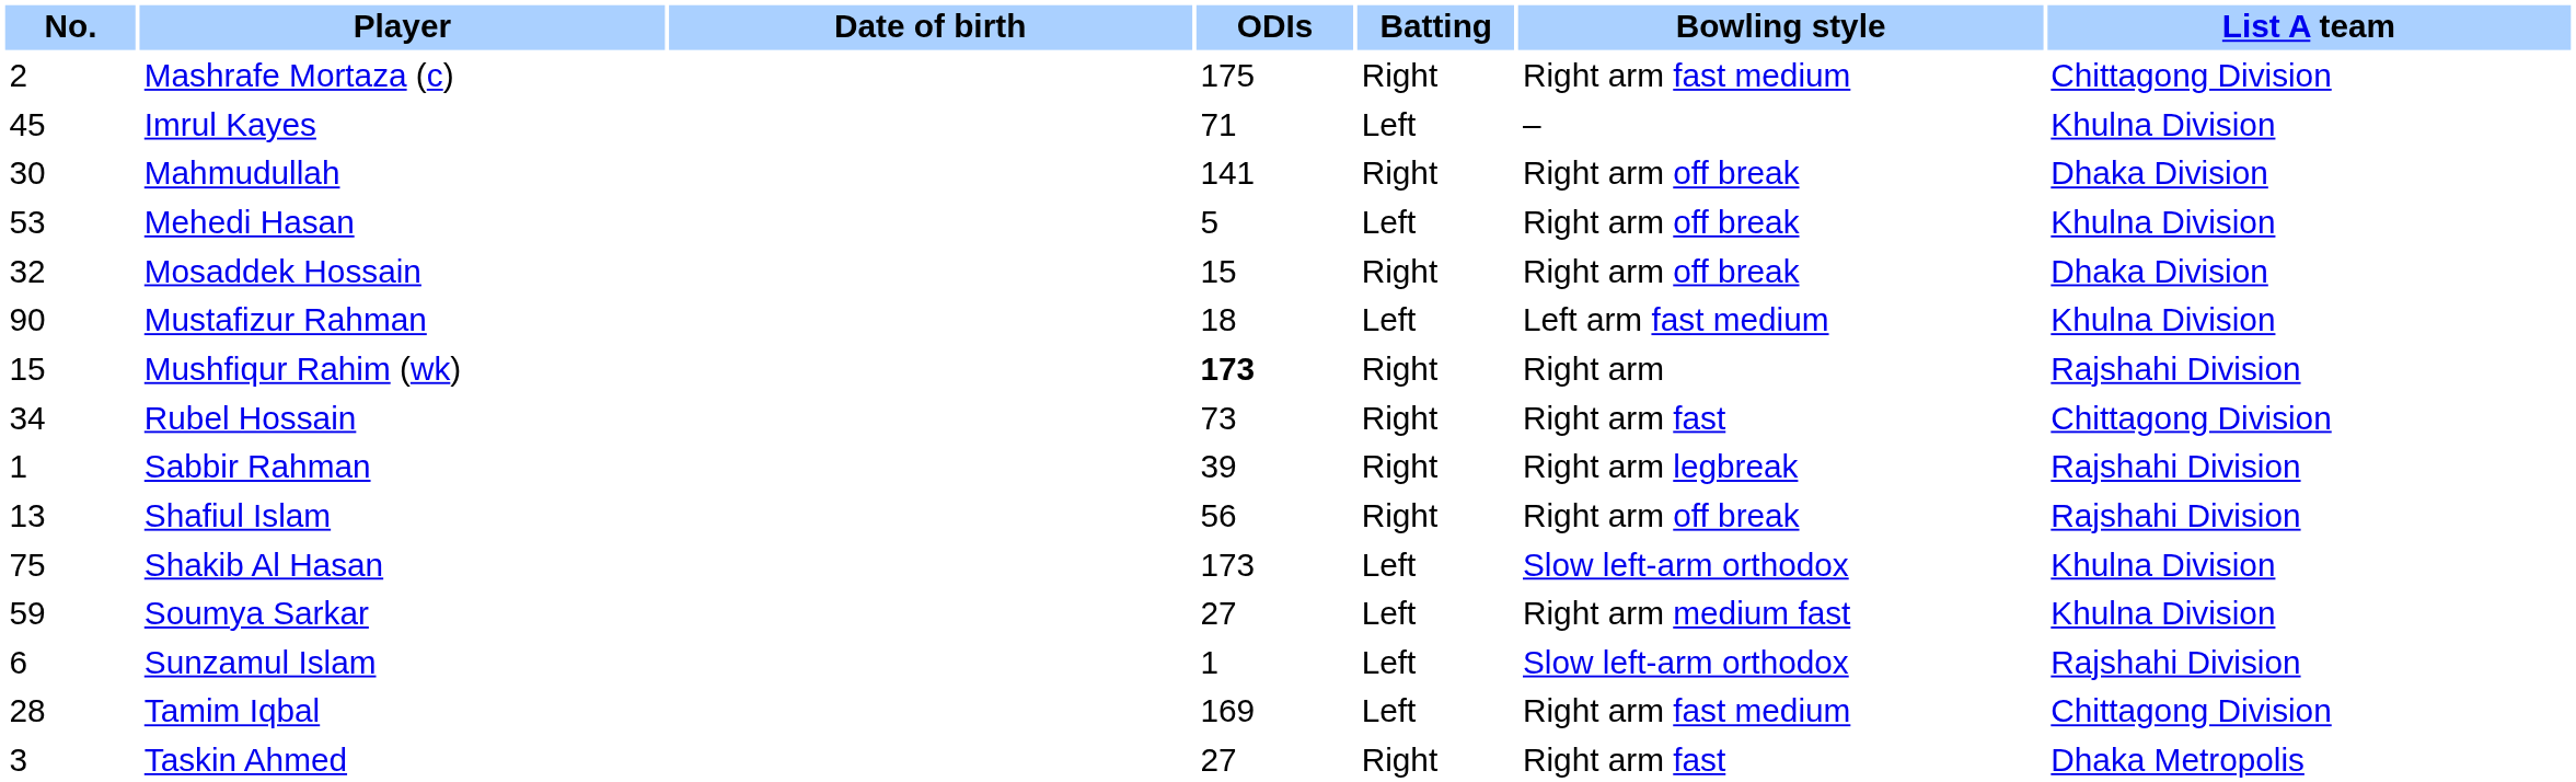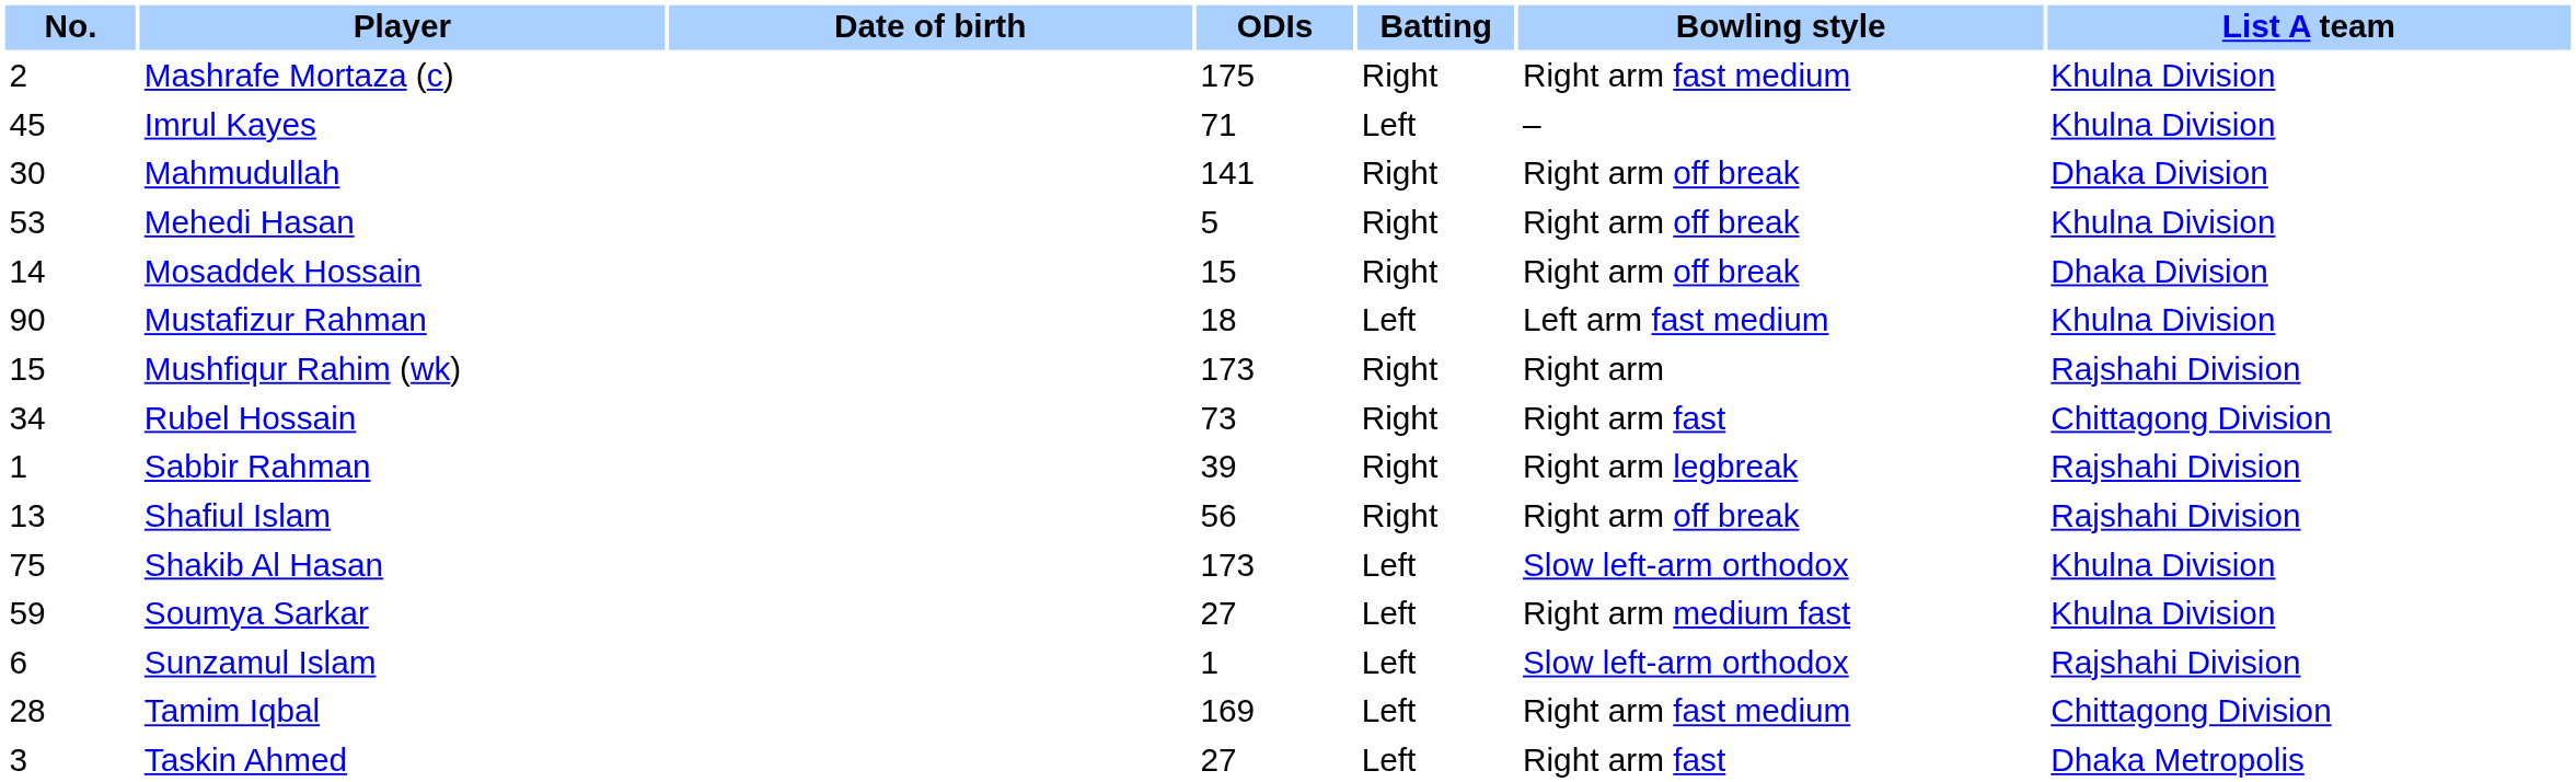 <table border="0" cellspacing="2" cellpadding="2" style="width:100%;">
 <tr style="background:#aad0ff;">
 <th width=5%>No.</th>
 <th width="20%">Player</th>
 <th width=20%>Date of birth</th>
 <th width=6%>ODIs</th>
 <th width=6%>Batting</th>
 <th width=20%>Bowling style</th>
 <th width=20%><a href='#'>List A</a> team</th>
 </tr>
 <tr>
 <td>2</td>
 <td><a href='#'>Mashrafe Mortaza</a> (<a href='#'>c</a>)</td>
 <td></td>
 <td>175</td>
 <td>Right</td>
 <td>Right arm <a href='#'>fast medium</a></td>
-<td> <a href='#'>Chittagong Division</a></td>
+<td> <a href='#'>Khulna Division</a></td>
 </tr>
 <tr>
 <td>45</td>
 <td><a href='#'>Imrul Kayes</a></td>
 <td></td>
 <td>71</td>
 <td>Left</td>
 <td>–</td>
 <td> <a href='#'>Khulna Division</a></td>
 </tr>
 <tr>
 <td>30</td>
 <td><a href='#'>Mahmudullah</a></td>
 <td></td>
 <td>141</td>
 <td>Right</td>
 <td>Right arm <a href='#'>off break</a></td>
 <td> <a href='#'>Dhaka Division</a></td>
 </tr>
 <tr>
 <td>53</td>
 <td><a href='#'>Mehedi Hasan</a></td>
 <td></td>
 <td>5</td>
-<td>Left</td>
+<td>Right</td>
 <td>Right arm <a href='#'>off break</a></td>
 <td> <a href='#'>Khulna Division</a></td>
 </tr>
 <tr>
-<td>32</td>
+<td>14</td>
 <td><a href='#'>Mosaddek Hossain</a></td>
 <td></td>
 <td>15</td>
 <td>Right</td>
 <td>Right arm <a href='#'>off break</a></td>
 <td> <a href='#'>Dhaka Division</a></td>
 </tr>
 <tr>
 <td>90</td>
 <td><a href='#'>Mustafizur Rahman</a></td>
 <td></td>
 <td>18</td>
 <td>Left</td>
 <td>Left arm <a href='#'>fast medium</a></td>
 <td> <a href='#'>Khulna Division</a></td>
 </tr>
 <tr>
 <td>15</td>
 <td><a href='#'>Mushfiqur Rahim</a> (<a href='#'>wk</a>)</td>
 <td></td>
-<td><strong>173</strong></td>
+<td>173</td>
 <td>Right</td>
 <td>Right arm</td>
 <td> <a href='#'>Rajshahi Division</a></td>
 </tr>
 <tr>
 <td>34</td>
 <td><a href='#'>Rubel Hossain</a></td>
 <td></td>
 <td>73</td>
 <td>Right</td>
 <td>Right arm <a href='#'>fast</a></td>
 <td> <a href='#'>Chittagong Division</a></td>
 </tr>
 <tr>
 <td>1</td>
 <td><a href='#'>Sabbir Rahman</a></td>
 <td></td>
 <td>39</td>
 <td>Right</td>
 <td>Right arm <a href='#'>legbreak</a></td>
 <td> <a href='#'>Rajshahi Division</a></td>
 </tr>
 <tr>
 <td>13</td>
 <td><a href='#'>Shafiul Islam</a></td>
 <td></td>
 <td>56</td>
 <td>Right</td>
 <td>Right arm <a href='#'>off break</a></td>
 <td> <a href='#'>Rajshahi Division</a></td>
 </tr>
 <tr>
 <td>75</td>
 <td><a href='#'>Shakib Al Hasan</a></td>
 <td></td>
 <td>173</td>
 <td>Left</td>
 <td><a href='#'>Slow left-arm orthodox</a></td>
 <td> <a href='#'>Khulna Division</a></td>
 </tr>
 <tr>
 <td>59</td>
 <td><a href='#'>Soumya Sarkar</a></td>
 <td></td>
 <td>27</td>
 <td>Left</td>
 <td>Right arm <a href='#'>medium fast</a></td>
 <td> <a href='#'>Khulna Division</a></td>
 </tr>
 <tr>
 <td>6</td>
 <td><a href='#'>Sunzamul Islam</a></td>
 <td></td>
 <td>1</td>
 <td>Left</td>
 <td><a href='#'>Slow left-arm orthodox</a></td>
 <td> <a href='#'>Rajshahi Division</a></td>
 </tr>
 <tr>
 <td>28</td>
 <td><a href='#'>Tamim Iqbal</a></td>
 <td></td>
 <td>169</td>
 <td>Left</td>
 <td>Right arm <a href='#'>fast medium</a></td>
 <td> <a href='#'>Chittagong Division</a></td>
 </tr>
 <tr>
 <td>3</td>
 <td><a href='#'>Taskin Ahmed</a></td>
 <td></td>
 <td>27</td>
-<td>Right</td>
+<td>Left</td>
 <td>Right arm <a href='#'>fast</a></td>
 <td> <a href='#'>Dhaka Metropolis</a></td>
 </tr>
 </table>
